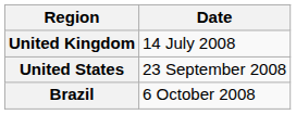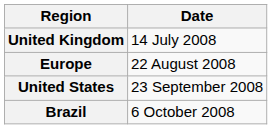 <table class="wikitable plainrowheaders">
 <tr>
 <th scope="col">Region</th>
 <th scope="col">Date</th>
 </tr>
 <tr>
 <th scope="row">United Kingdom</th>
 <td>14 July 2008</td>
 </tr>
 <tr>
+<th scope="row">Europe</th>
+<td>22 August 2008</td>
+</tr>
+<tr>
 <th scope="row">United States</th>
 <td>23 September 2008</td>
 </tr>
 <tr>
 <th scope="row">Brazil</th>
 <td>6 October 2008</td>
 </tr>
 </table>
